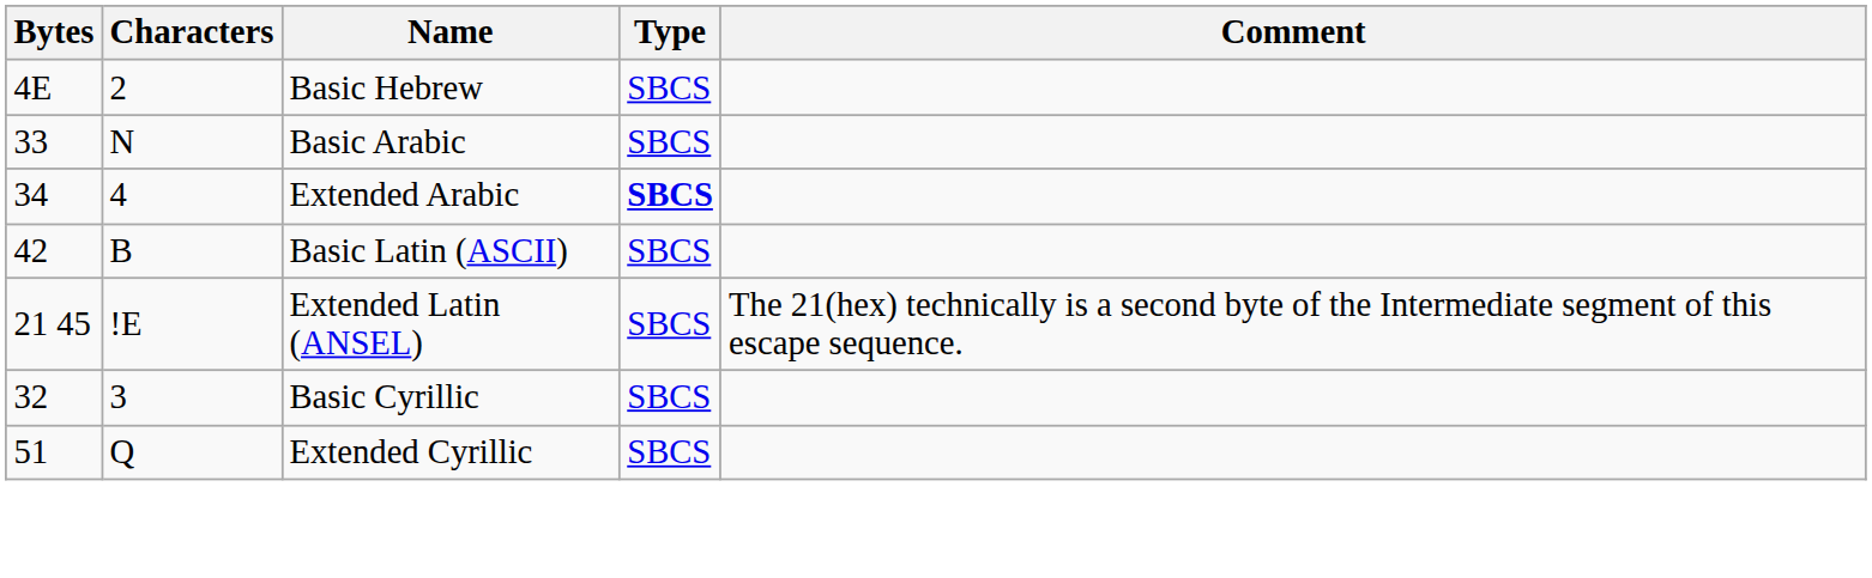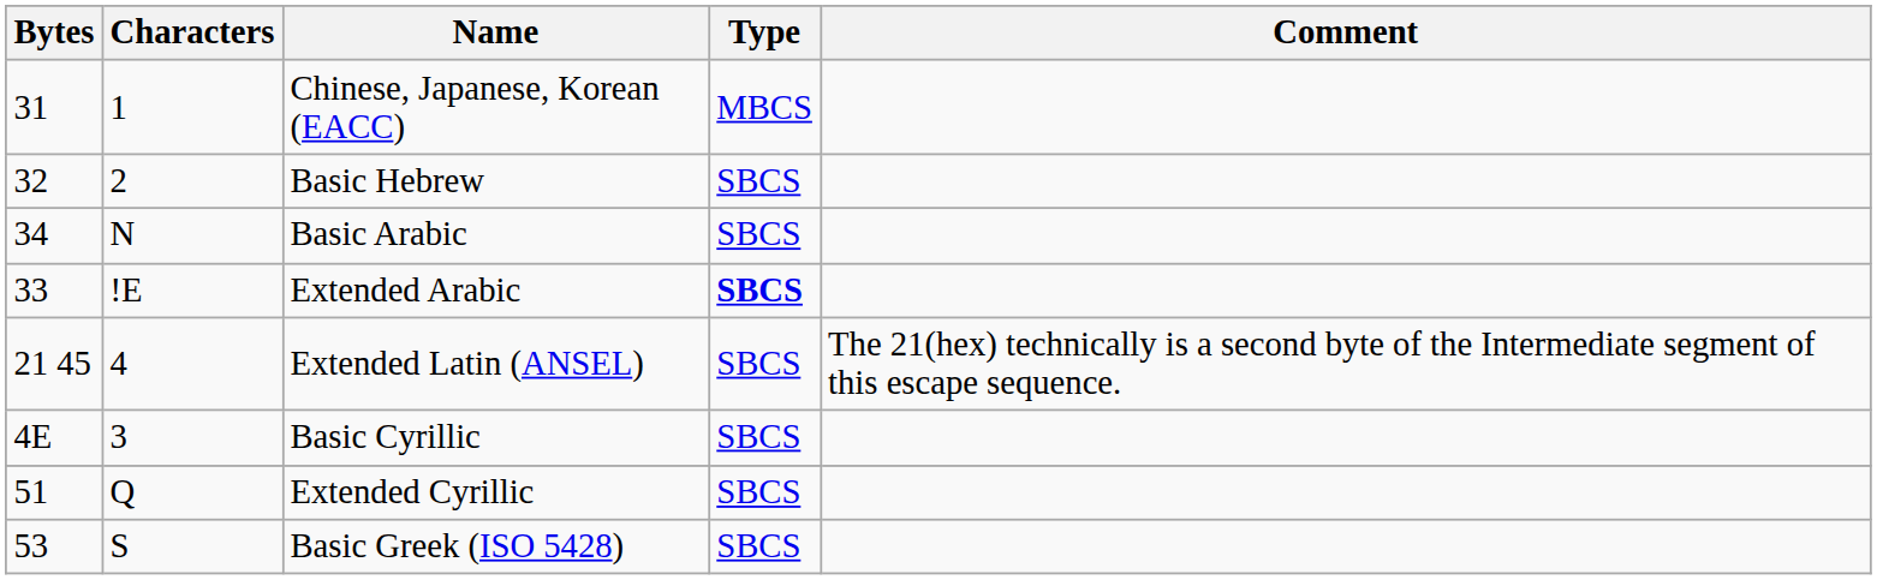 <table class="wikitable">
 <tr>
 <th>Bytes</th>
 <th>Characters</th>
 <th>Name</th>
 <th>Type</th>
 <th>Comment</th>
 </tr>
 <tr>
-<td>4E</td>
+<td>31</td>
+<td>1</td>
+<td>Chinese, Japanese, Korean (<a href='#'>EACC</a>)</td>
+<td><a href='#'>MBCS</a></td>
+<td></td>
+</tr>
+<tr>
+<td>32</td>
 <td>2</td>
 <td>Basic Hebrew</td>
 <td><a href='#'>SBCS</a></td>
 <td></td>
 </tr>
 <tr>
-<td>33</td>
+<td>34</td>
 <td>N</td>
 <td>Basic Arabic</td>
 <td><a href='#'>SBCS</a></td>
 <td></td>
 </tr>
 <tr>
-<td>34</td>
-<td>4</td>
+<td>33</td>
+<td>!E</td>
 <td>Extended Arabic</td>
 <td><strong><a href='#'>SBCS</a></strong></td>
 <td></td>
 </tr>
 <tr>
-<td>42</td>
-<td>B</td>
-<td>Basic Latin (<a href='#'>ASCII</a>)</td>
-<td><a href='#'>SBCS</a></td>
-<td></td>
-</tr>
-<tr>
 <td>21 45</td>
-<td>!E</td>
+<td>4</td>
 <td>Extended Latin (<a href='#'>ANSEL</a>)</td>
 <td><a href='#'>SBCS</a></td>
 <td>The 21(hex) technically is a second byte of the Intermediate segment of this escape sequence.</td>
 </tr>
 <tr>
-<td>32</td>
+<td>4E</td>
 <td>3</td>
 <td>Basic Cyrillic</td>
 <td><a href='#'>SBCS</a></td>
 <td></td>
 </tr>
 <tr>
 <td>51</td>
 <td>Q</td>
 <td>Extended Cyrillic</td>
 <td><a href='#'>SBCS</a></td>
 <td></td>
 </tr>
+<tr>
+<td>53</td>
+<td>S</td>
+<td>Basic Greek (<a href='#'>ISO 5428</a>)</td>
+<td><a href='#'>SBCS</a></td>
+<td></td>
+</tr>
 </table>
